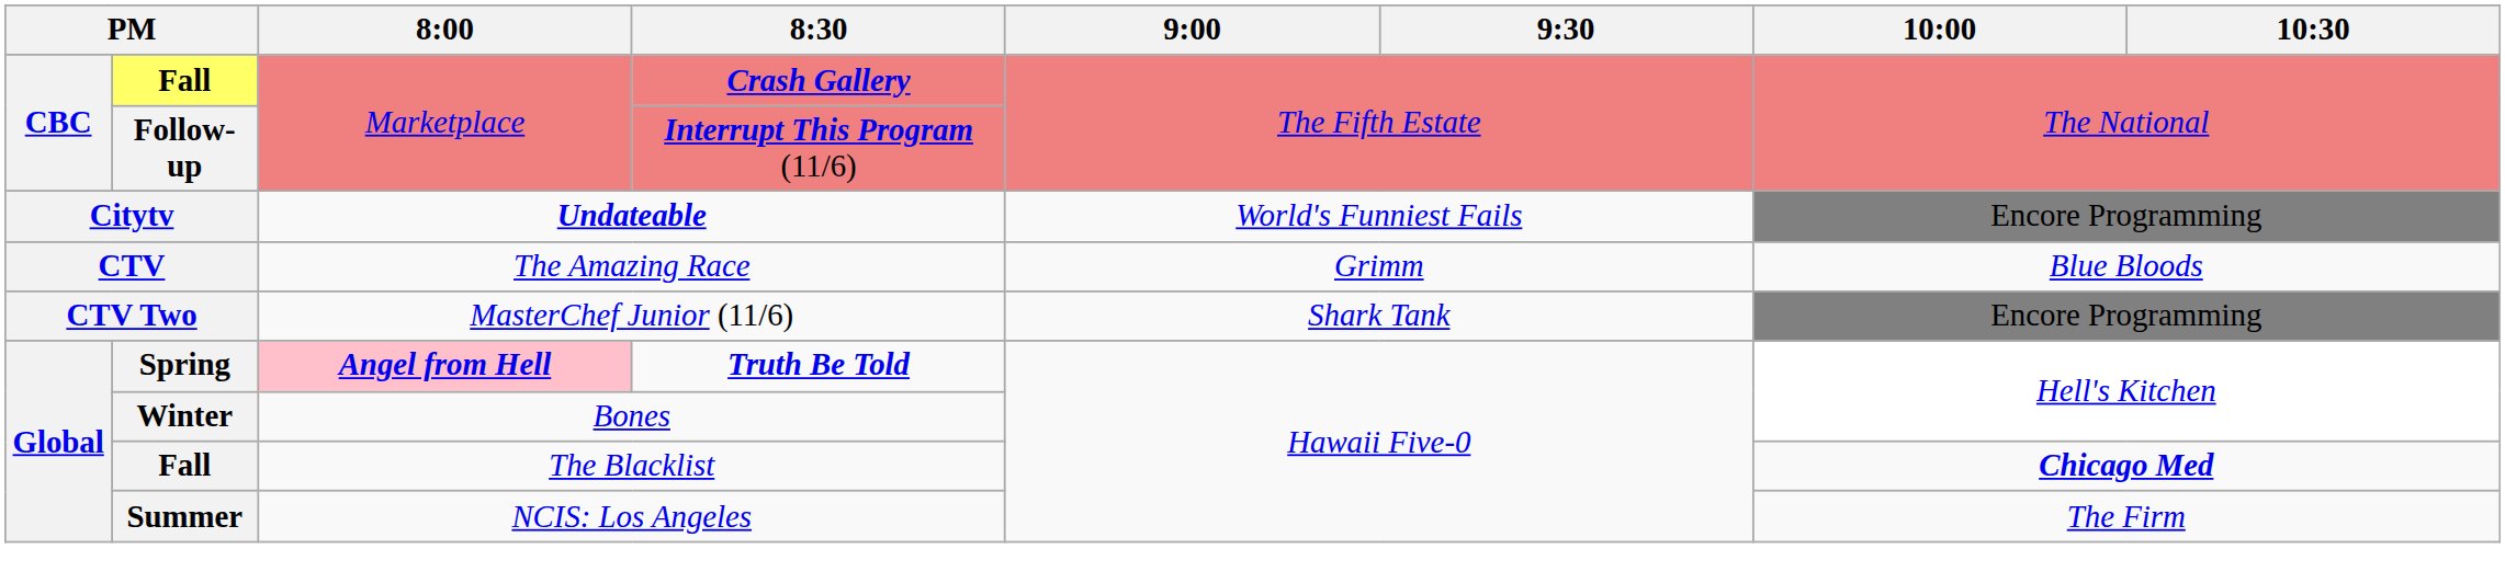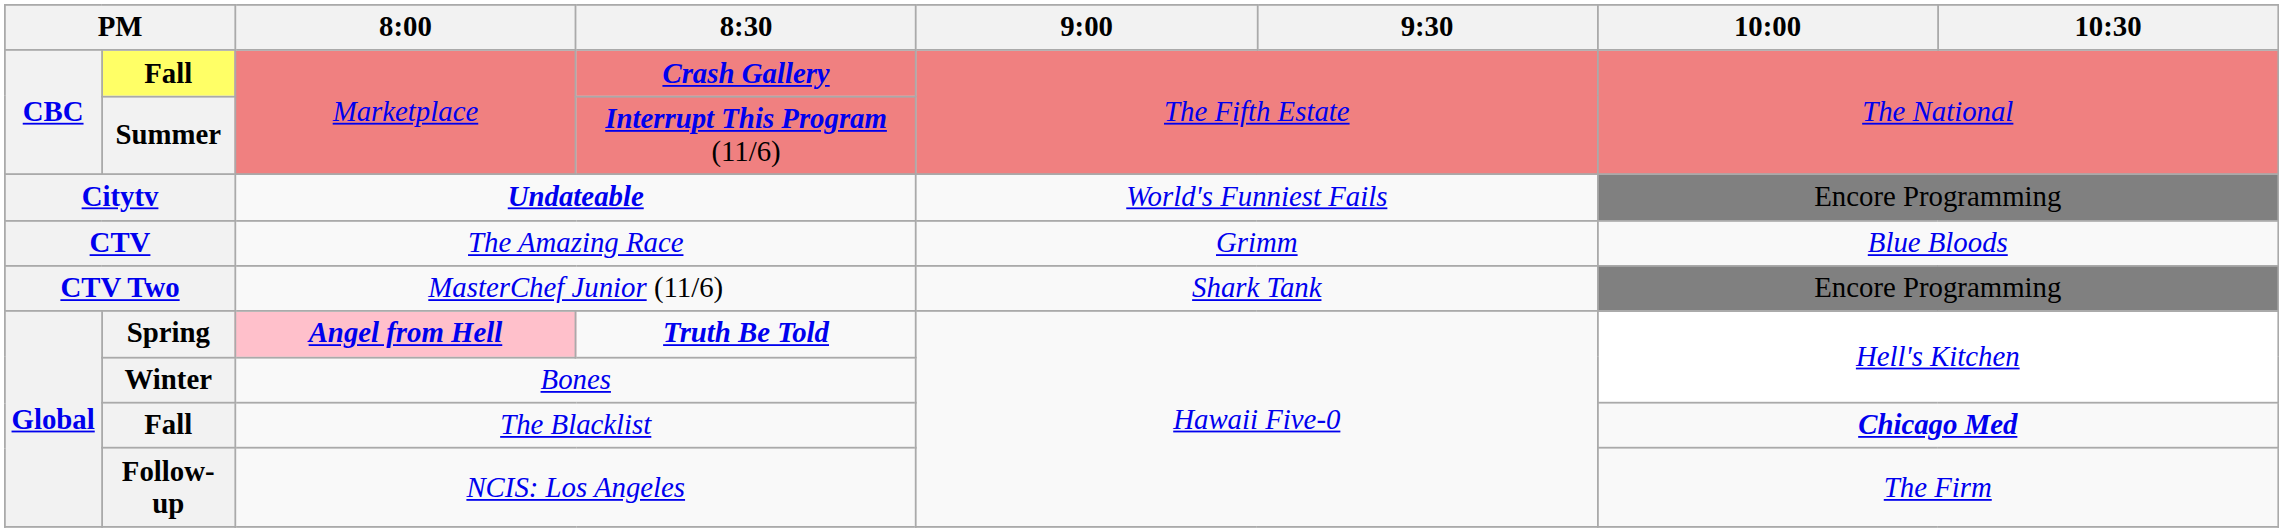 <table class="wikitable" style="width:100%;margin-right:0;text-align:center">
 <tr>
 <th colspan="2" style="width:10%;">PM</th>
 <th style="width:15%;">8:00</th>
 <th style="width:15%;">8:30</th>
 <th style="width:15%;">9:00</th>
 <th style="width:15%;">9:30</th>
 <th style="width:15%;">10:00</th>
 <th style="width:15%;">10:30</th>
 </tr>
 <tr>
 <th rowspan="2"><a href='#'>CBC</a></th>
 <th style="background:#ff6;">Fall</th>
 <td rowspan="2" style="background:#f08080;"><em><a href='#'>Marketplace</a></em></td>
 <td style="background:#f08080;"><strong><em><a href='#'>Crash Gallery</a></em></strong></td>
 <td colspan="2" rowspan="2" style="background:#f08080;"><em><a href='#'>The Fifth Estate</a></em></td>
 <td colspan="2" rowspan="2" style="background:#f08080;"><em><a href='#'>The National</a></em></td>
 </tr>
 <tr>
-<th>Follow-up</th>
+<th>Summer</th>
 <td style="background:#f08080;"><strong><em><a href='#'>Interrupt This Program</a></em></strong> (11/6)</td>
 </tr>
 <tr>
 <th colspan="2"><a href='#'>Citytv</a></th>
 <td colspan="2"><strong><em><a href='#'>Undateable</a></em></strong></td>
 <td colspan="2"><em><a href='#'>World's Funniest Fails</a></em></td>
 <td colspan="2" style="background:gray;">Encore Programming</td>
 </tr>
 <tr>
 <th colspan="2"><a href='#'>CTV</a></th>
 <td colspan="2"><em><a href='#'>The Amazing Race</a></em></td>
 <td colspan="2"><em><a href='#'>Grimm</a></em></td>
 <td colspan="2"><em><a href='#'>Blue Bloods</a></em></td>
 </tr>
 <tr>
 <th colspan="2"><a href='#'>CTV Two</a></th>
 <td colspan="2"><em><a href='#'>MasterChef Junior</a></em> (11/6)</td>
 <td colspan="2"><em><a href='#'>Shark Tank</a></em></td>
 <td colspan="2" style="background:gray;">Encore Programming</td>
 </tr>
 <tr>
 <th rowspan="4" colspan="1"><a href='#'>Global</a></th>
 <th>Spring</th>
 <td style="background: pink;"><strong><em><a href='#'>Angel from Hell</a></em></strong></td>
 <td><strong><em><a href='#'>Truth Be Told</a></em></strong></td>
 <td rowspan="4" colspan="2"><em><a href='#'>Hawaii Five-0</a></em></td>
 <td rowspan="2" colspan="2" style="background:white;"><em><a href='#'>Hell's Kitchen</a></em></td>
 </tr>
 <tr>
 <th>Winter</th>
 <td colspan="2"><em><a href='#'>Bones</a></em></td>
 </tr>
 <tr>
 <th>Fall</th>
 <td colspan="2"><em><a href='#'>The Blacklist</a></em></td>
 <td colspan="2"><strong><em><a href='#'>Chicago Med</a></em></strong></td>
 </tr>
 <tr>
-<th>Summer</th>
+<th>Follow-up</th>
 <td colspan="2"><em><a href='#'>NCIS: Los Angeles</a></em></td>
 <td colspan="2"><em><a href='#'>The Firm</a></em></td>
 </tr>
 </table>
